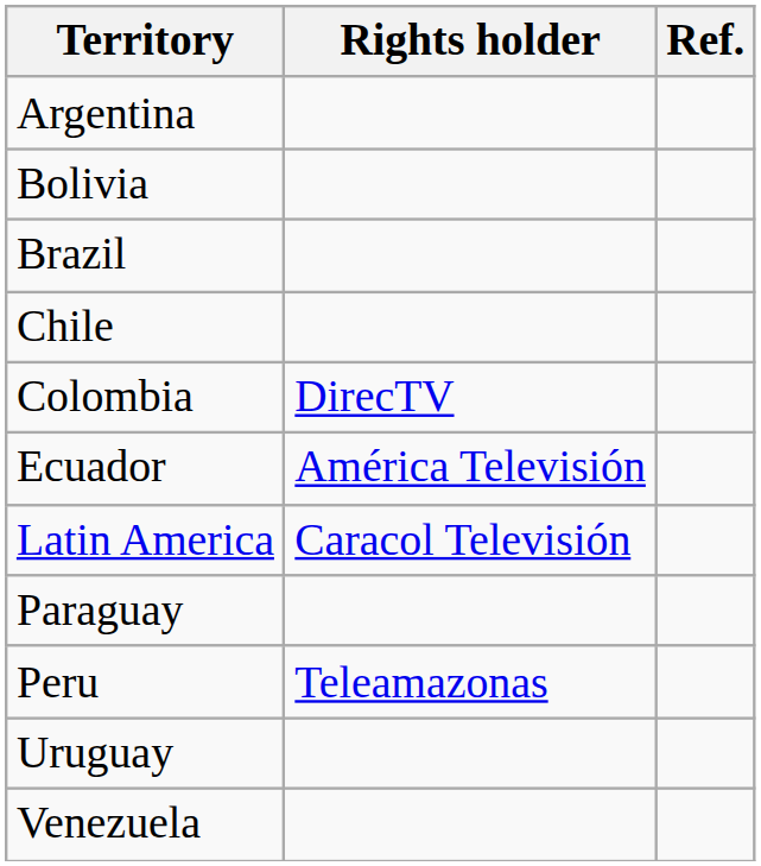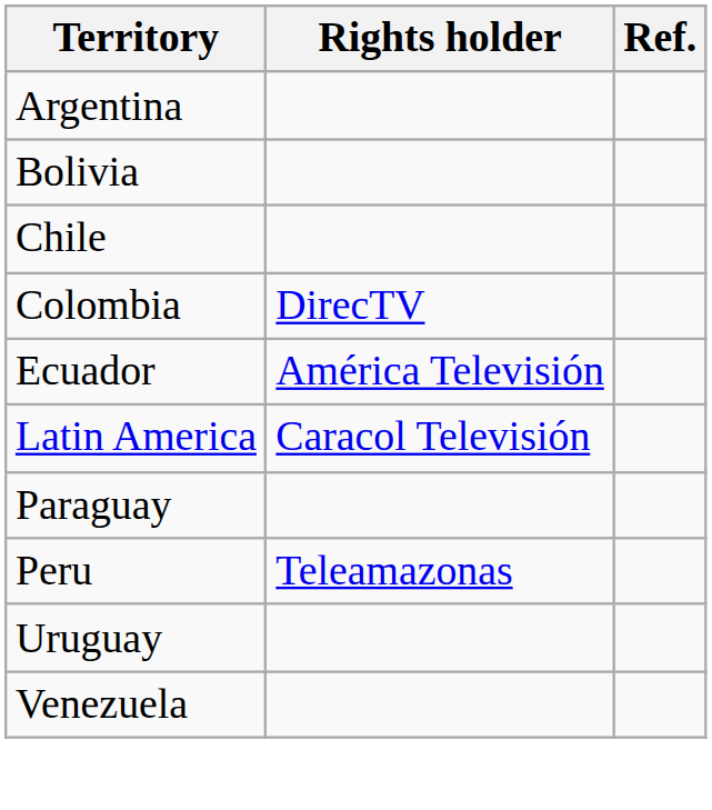 <table class="wikitable">
 <tr>
 <th>Territory</th>
 <th>Rights holder</th>
 <th>Ref.</th>
 </tr>
 <tr>
 <td>Argentina</td>
 <td></td>
 <td></td>
 </tr>
 <tr>
 <td>Bolivia</td>
-<td></td>
-<td></td>
-</tr>
-<tr>
-<td>Brazil</td>
 <td></td>
 <td></td>
 </tr>
 <tr>
 <td>Chile</td>
 <td></td>
 <td></td>
 </tr>
 <tr>
 <td>Colombia</td>
 <td><a href='#'>DirecTV</a></td>
 <td></td>
 </tr>
 <tr>
 <td>Ecuador</td>
 <td><a href='#'>América Televisión</a></td>
 <td></td>
 </tr>
 <tr>
 <td><a href='#'>Latin America</a></td>
 <td><a href='#'>Caracol Televisión</a></td>
 <td></td>
 </tr>
 <tr>
 <td>Paraguay</td>
 <td></td>
 <td></td>
 </tr>
 <tr>
 <td>Peru</td>
 <td><a href='#'>Teleamazonas</a></td>
 <td></td>
 </tr>
 <tr>
 <td>Uruguay</td>
 <td></td>
 <td></td>
 </tr>
 <tr>
 <td>Venezuela</td>
 <td></td>
 <td></td>
 </tr>
 </table>
